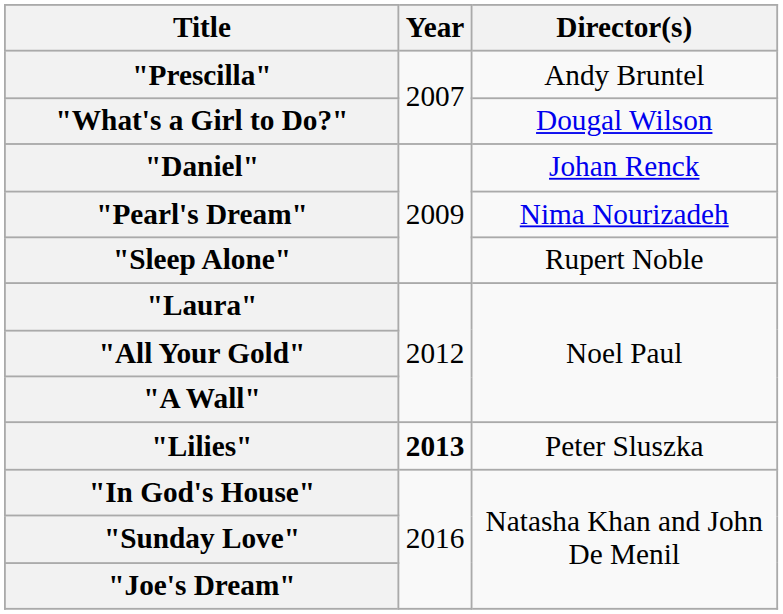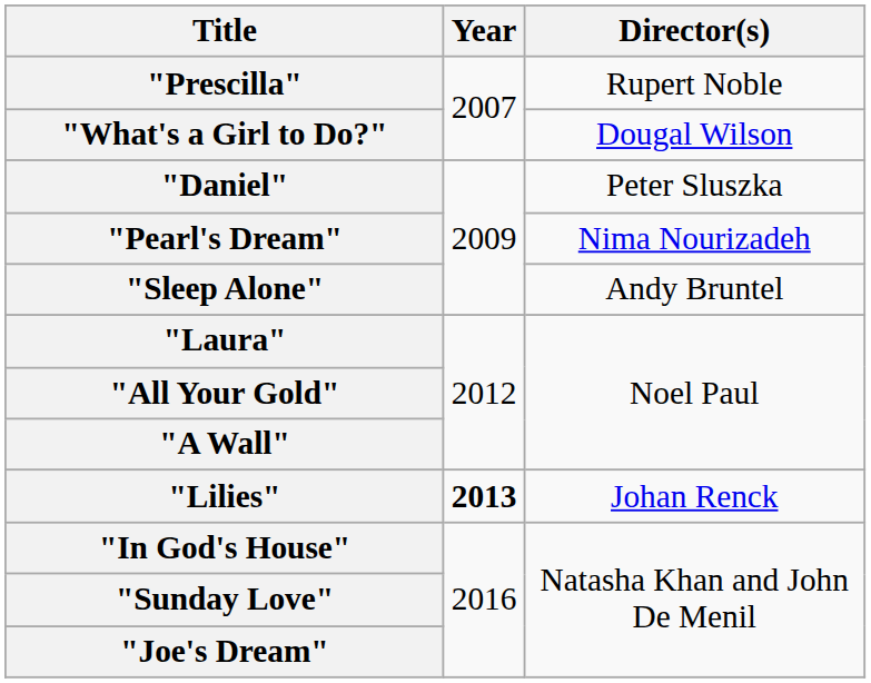 <table class="wikitable plainrowheaders" style="text-align:center;">
 <tr>
 <th scope="col" style="width:13em;">Title</th>
 <th scope="col">Year</th>
 <th scope="col" style="width:10em;">Director(s)</th>
 </tr>
 <tr>
 <th scope="row">"Prescilla"</th>
 <td rowspan="2">2007</td>
-<td>Andy Bruntel</td>
+<td>Rupert Noble</td>
 </tr>
 <tr>
 <th scope="row">"What's a Girl to Do?"</th>
 <td><a href='#'>Dougal Wilson</a></td>
 </tr>
 <tr>
 <th scope="row">"Daniel"</th>
 <td rowspan="3">2009</td>
-<td><a href='#'>Johan Renck</a></td>
+<td>Peter Sluszka</td>
 </tr>
 <tr>
 <th scope="row">"Pearl's Dream"</th>
 <td><a href='#'>Nima Nourizadeh</a></td>
 </tr>
 <tr>
 <th scope="row">"Sleep Alone"</th>
-<td>Rupert Noble</td>
+<td>Andy Bruntel</td>
 </tr>
 <tr>
 <th scope="row">"Laura"</th>
 <td rowspan="3">2012</td>
 <td rowspan="3">Noel Paul</td>
 </tr>
 <tr>
 <th scope="row">"All Your Gold"</th>
 </tr>
 <tr>
 <th scope="row">"A Wall"</th>
 </tr>
 <tr>
 <th scope="row">"Lilies"</th>
 <td><strong>2013</strong></td>
-<td>Peter Sluszka</td>
+<td><a href='#'>Johan Renck</a></td>
 </tr>
 <tr>
 <th scope="row">"In God's House"</th>
 <td rowspan="3">2016</td>
 <td rowspan="3">Natasha Khan and John De Menil</td>
 </tr>
 <tr>
 <th scope="row">"Sunday Love"</th>
 </tr>
 <tr>
 <th scope="row">"Joe's Dream"</th>
 </tr>
 </table>
